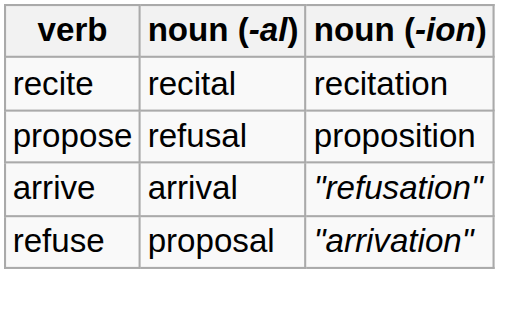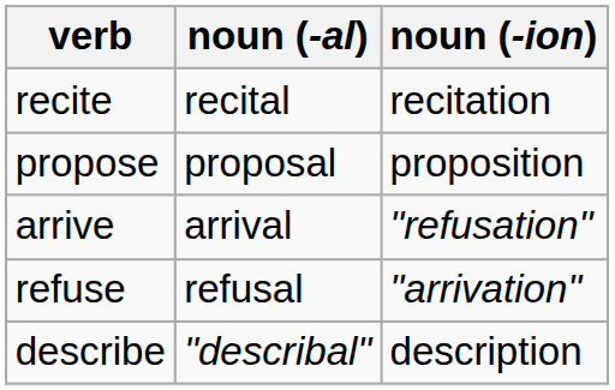 <table class="wikitable">
 <tr>
 <th>verb</th>
 <th>noun (<em>-al</em>)</th>
 <th>noun (<em>-ion</em>)</th>
 </tr>
 <tr>
 <td>recite</td>
 <td>recital</td>
 <td>recitation</td>
 </tr>
 <tr>
 <td>propose</td>
-<td>refusal</td>
+<td>proposal</td>
 <td>proposition</td>
 </tr>
 <tr>
 <td>arrive</td>
 <td>arrival</td>
 <td><span><em>"refusation"</em></span></td>
 </tr>
 <tr>
 <td>refuse</td>
-<td>proposal</td>
+<td>refusal</td>
 <td><span><em>"arrivation"</em></span></td>
 </tr>
+<tr>
+<td>describe</td>
+<td><span><em>"describal"</em></span></td>
+<td>description</td>
+</tr>
 </table>
